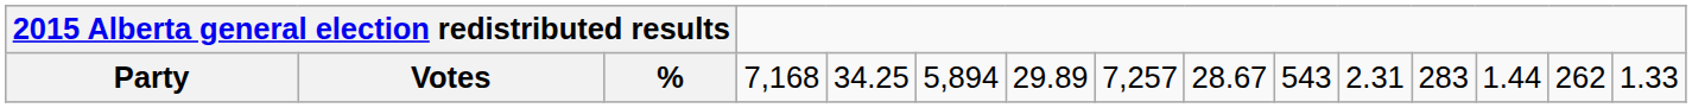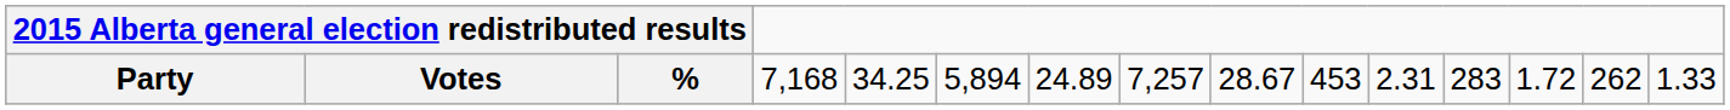 <table class=wikitable>
 <tr>
 <th colspan=4><a href='#'>2015 Alberta general election</a> redistributed results</th>
 </tr>
 <tr>
 <th colspan=2>Party</th>
 <th>Votes</th>
 <th>%<br></th>
 <td align=right>7,168</td>
 <td align=right>34.25<br></td>
 <td align=right>5,894</td>
-<td align=right>29.89<br></td>
+<td align=right>24.89<br></td>
 <td align=right>7,257</td>
 <td align=right>28.67<br></td>
-<td align=right>543</td>
+<td align=right>453</td>
 <td align=right>2.31<br></td>
 <td align=right>283</td>
-<td align=right>1.44<br></td>
+<td align=right>1.72<br></td>
 <td align=right>262</td>
 <td align=right>1.33<br></td>
 </tr>
 </table>
